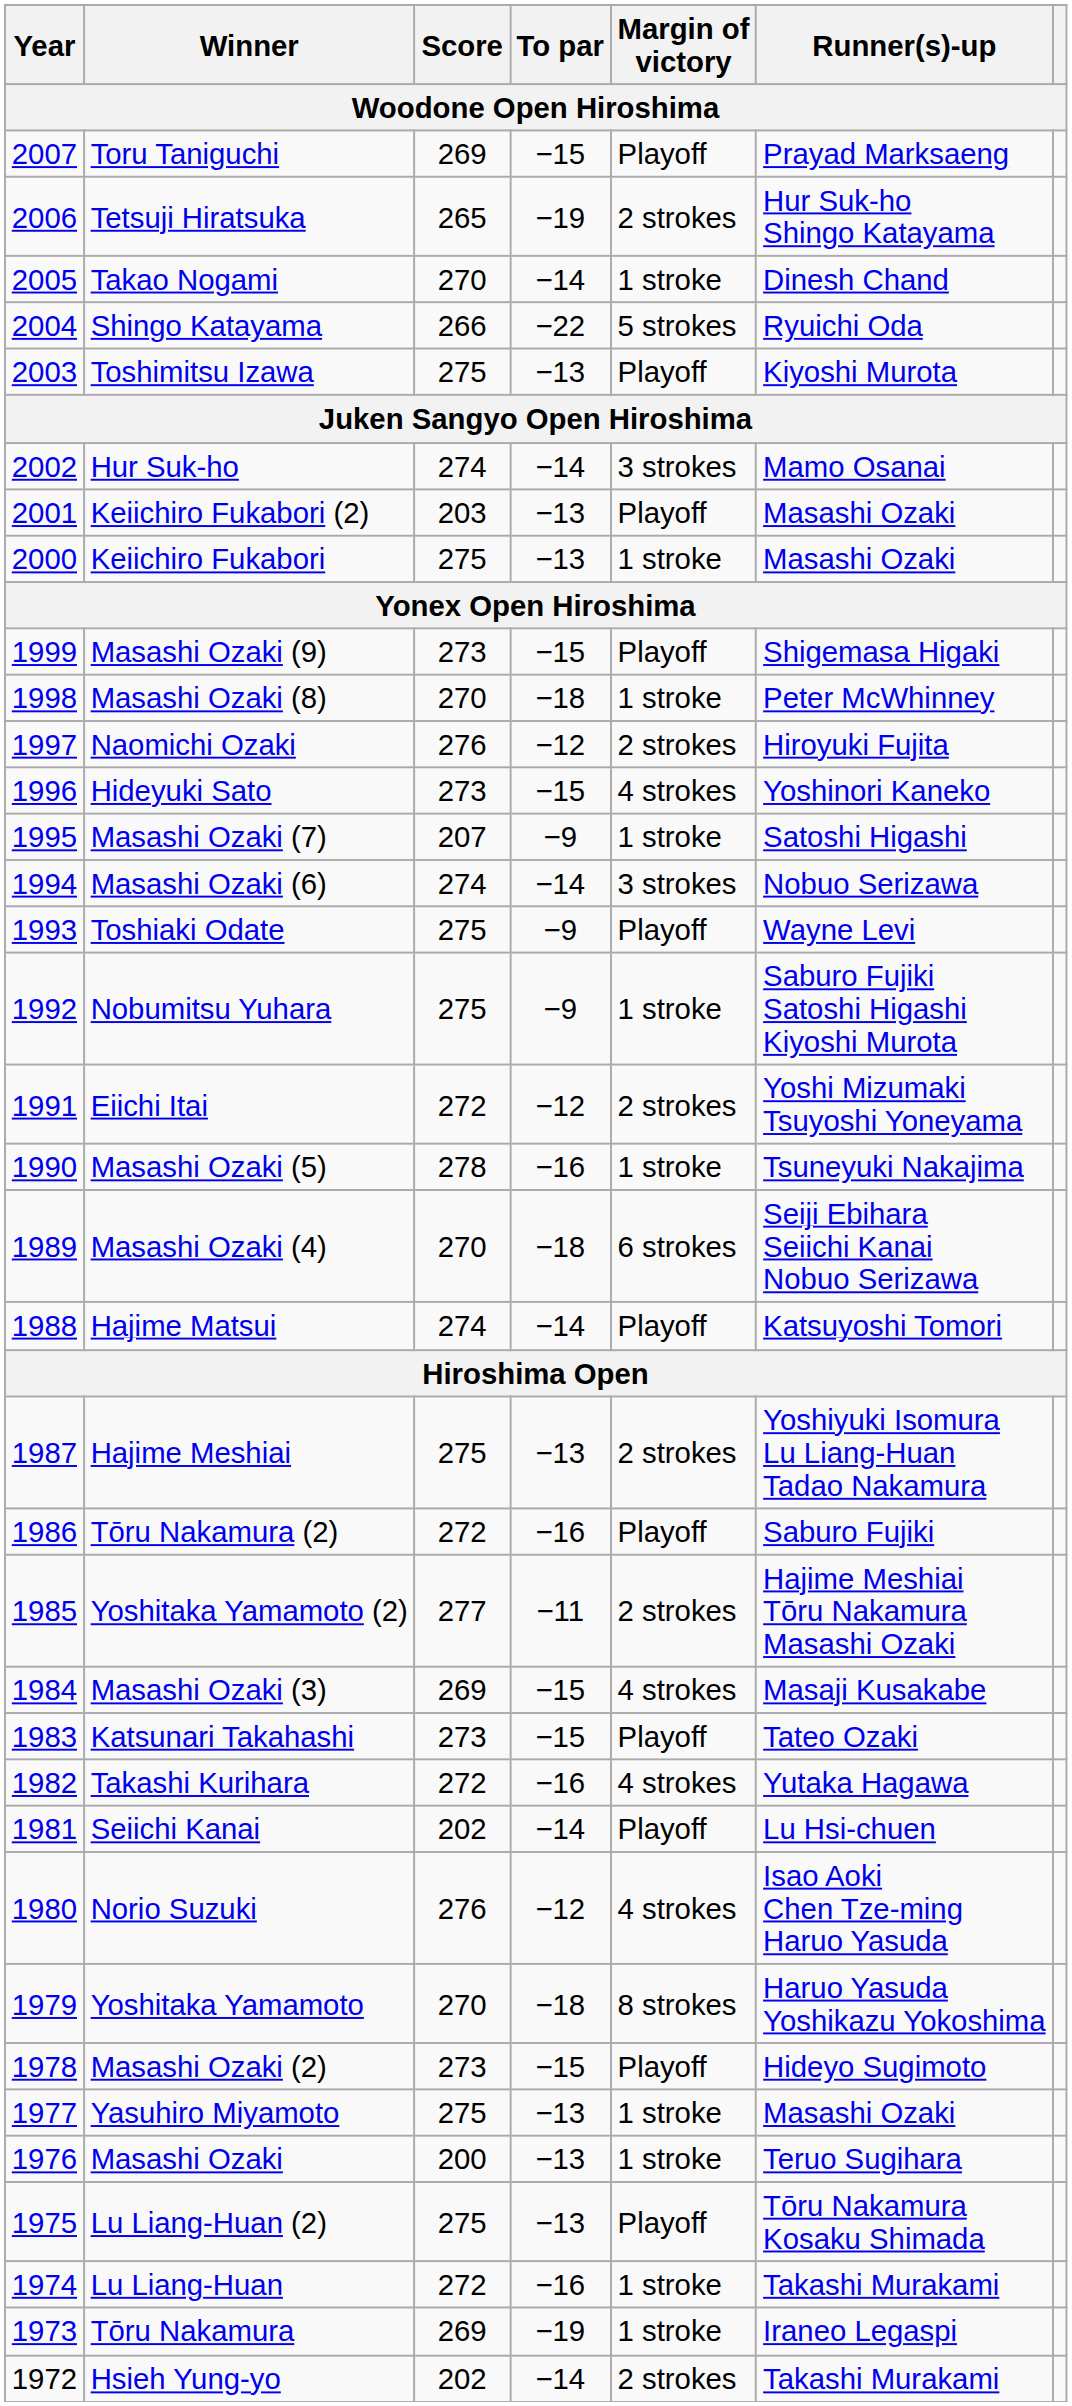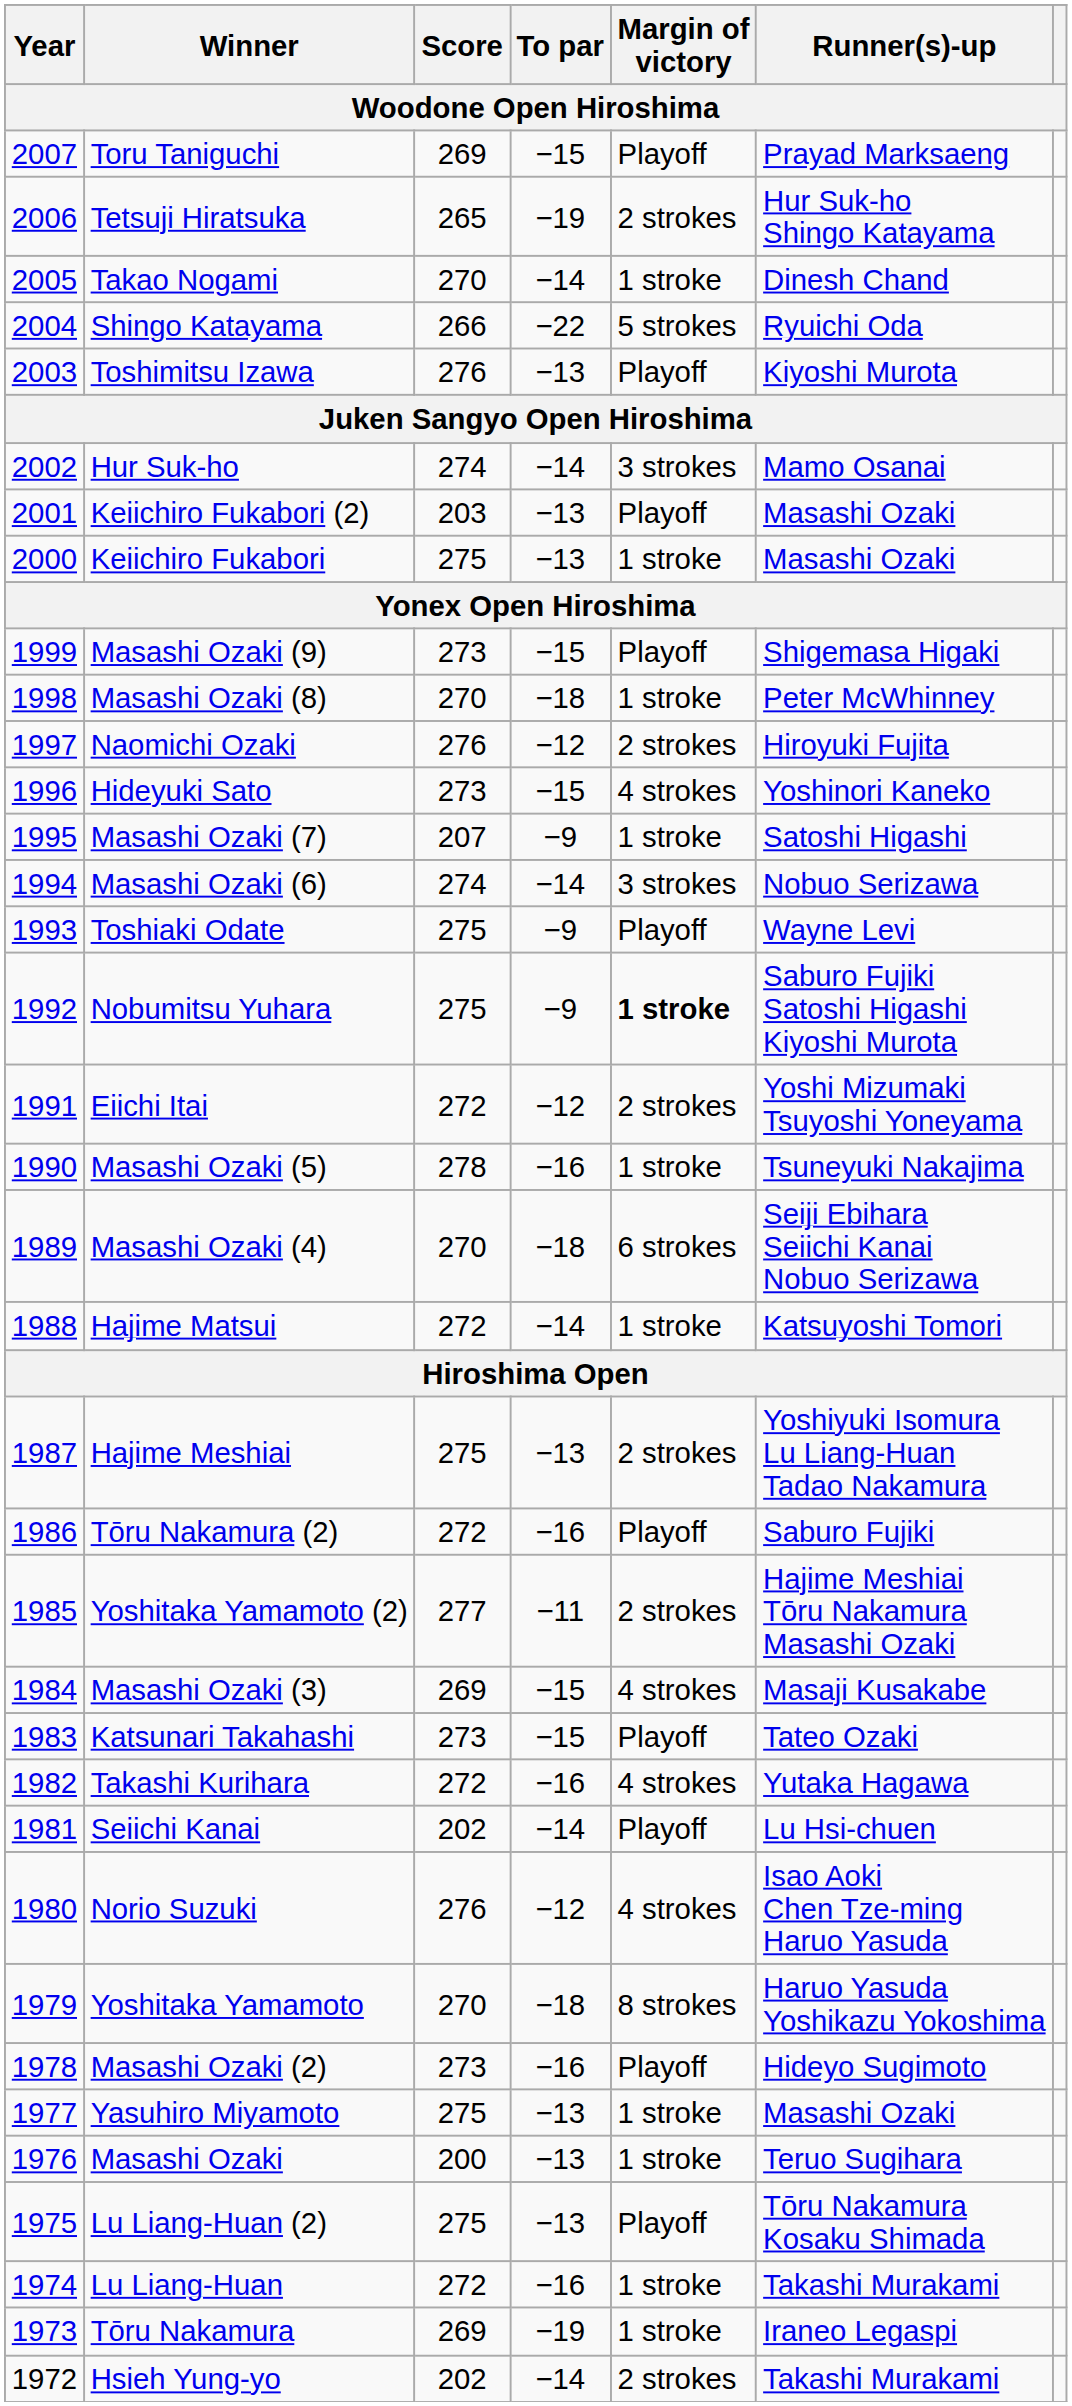 <table class=wikitable style="font-size:95%">
 <tr>
 <th>Year</th>
 <th>Winner</th>
 <th>Score</th>
 <th>To par</th>
 <th>Margin of<br>victory</th>
 <th>Runner(s)-up</th>
 <th></th>
 </tr>
 <tr>
 <th colspan=7>Woodone Open Hiroshima</th>
 </tr>
 <tr>
 <td><a href='#'>2007</a></td>
 <td> <a href='#'>Toru Taniguchi</a></td>
 <td align=center>269</td>
 <td align=center>−15</td>
 <td>Playoff</td>
 <td> <a href='#'>Prayad Marksaeng</a></td>
 <td></td>
 </tr>
 <tr>
 <td><a href='#'>2006</a></td>
 <td> <a href='#'>Tetsuji Hiratsuka</a></td>
 <td align=center>265</td>
 <td align=center>−19</td>
 <td>2 strokes</td>
 <td> <a href='#'>Hur Suk-ho</a><br> <a href='#'>Shingo Katayama</a></td>
 <td></td>
 </tr>
 <tr>
 <td><a href='#'>2005</a></td>
 <td> <a href='#'>Takao Nogami</a></td>
 <td align=center>270</td>
 <td align=center>−14</td>
 <td>1 stroke</td>
 <td> <a href='#'>Dinesh Chand</a></td>
 <td></td>
 </tr>
 <tr>
 <td><a href='#'>2004</a></td>
 <td> <a href='#'>Shingo Katayama</a></td>
 <td align=center>266</td>
 <td align=center>−22</td>
 <td>5 strokes</td>
 <td> <a href='#'>Ryuichi Oda</a></td>
 <td></td>
 </tr>
 <tr>
 <td><a href='#'>2003</a></td>
 <td> <a href='#'>Toshimitsu Izawa</a></td>
-<td align=center>275</td>
+<td align=center>276</td>
 <td align=center>−13</td>
 <td>Playoff</td>
 <td> <a href='#'>Kiyoshi Murota</a></td>
 <td></td>
 </tr>
 <tr>
 <th colspan=7>Juken Sangyo Open Hiroshima</th>
 </tr>
 <tr>
 <td><a href='#'>2002</a></td>
 <td> <a href='#'>Hur Suk-ho</a></td>
 <td align=center>274</td>
 <td align=center>−14</td>
 <td>3 strokes</td>
 <td> <a href='#'>Mamo Osanai</a></td>
 <td></td>
 </tr>
 <tr>
 <td><a href='#'>2001</a></td>
 <td> <a href='#'>Keiichiro Fukabori</a> (2)</td>
 <td align=center>203</td>
 <td align=center>−13</td>
 <td>Playoff</td>
 <td> <a href='#'>Masashi Ozaki</a></td>
 <td></td>
 </tr>
 <tr>
 <td><a href='#'>2000</a></td>
 <td> <a href='#'>Keiichiro Fukabori</a></td>
 <td align=center>275</td>
 <td align=center>−13</td>
 <td>1 stroke</td>
 <td> <a href='#'>Masashi Ozaki</a></td>
 <td></td>
 </tr>
 <tr>
 <th colspan=7>Yonex Open Hiroshima</th>
 </tr>
 <tr>
 <td><a href='#'>1999</a></td>
 <td> <a href='#'>Masashi Ozaki</a> (9)</td>
 <td align=center>273</td>
 <td align=center>−15</td>
 <td>Playoff</td>
 <td> <a href='#'>Shigemasa Higaki</a></td>
 <td></td>
 </tr>
 <tr>
 <td><a href='#'>1998</a></td>
 <td> <a href='#'>Masashi Ozaki</a> (8)</td>
 <td align=center>270</td>
 <td align=center>−18</td>
 <td>1 stroke</td>
 <td> <a href='#'>Peter McWhinney</a></td>
 <td></td>
 </tr>
 <tr>
 <td><a href='#'>1997</a></td>
 <td> <a href='#'>Naomichi Ozaki</a></td>
 <td align=center>276</td>
 <td align=center>−12</td>
 <td>2 strokes</td>
 <td> <a href='#'>Hiroyuki Fujita</a></td>
 <td></td>
 </tr>
 <tr>
 <td><a href='#'>1996</a></td>
 <td> <a href='#'>Hideyuki Sato</a></td>
 <td align=center>273</td>
 <td align=center>−15</td>
 <td>4 strokes</td>
 <td> <a href='#'>Yoshinori Kaneko</a></td>
 <td></td>
 </tr>
 <tr>
 <td><a href='#'>1995</a></td>
 <td> <a href='#'>Masashi Ozaki</a> (7)</td>
 <td align=center>207</td>
 <td align=center>−9</td>
 <td>1 stroke</td>
 <td> <a href='#'>Satoshi Higashi</a></td>
 <td></td>
 </tr>
 <tr>
 <td><a href='#'>1994</a></td>
 <td> <a href='#'>Masashi Ozaki</a> (6)</td>
 <td align=center>274</td>
 <td align=center>−14</td>
 <td>3 strokes</td>
 <td> <a href='#'>Nobuo Serizawa</a></td>
 <td></td>
 </tr>
 <tr>
 <td><a href='#'>1993</a></td>
 <td> <a href='#'>Toshiaki Odate</a></td>
 <td align=center>275</td>
 <td align=center>−9</td>
 <td>Playoff</td>
 <td> <a href='#'>Wayne Levi</a></td>
 <td></td>
 </tr>
 <tr>
 <td><a href='#'>1992</a></td>
 <td> <a href='#'>Nobumitsu Yuhara</a></td>
 <td align=center>275</td>
 <td align=center>−9</td>
-<td>1 stroke</td>
+<td><strong>1 stroke</strong></td>
 <td> <a href='#'>Saburo Fujiki</a><br> <a href='#'>Satoshi Higashi</a><br> <a href='#'>Kiyoshi Murota</a></td>
 <td></td>
 </tr>
 <tr>
 <td><a href='#'>1991</a></td>
 <td> <a href='#'>Eiichi Itai</a></td>
 <td align=center>272</td>
 <td align=center>−12</td>
 <td>2 strokes</td>
 <td> <a href='#'>Yoshi Mizumaki</a><br> <a href='#'>Tsuyoshi Yoneyama</a></td>
 <td></td>
 </tr>
 <tr>
 <td><a href='#'>1990</a></td>
 <td> <a href='#'>Masashi Ozaki</a> (5)</td>
 <td align=center>278</td>
 <td align=center>−16</td>
 <td>1 stroke</td>
 <td> <a href='#'>Tsuneyuki Nakajima</a></td>
 <td></td>
 </tr>
 <tr>
 <td><a href='#'>1989</a></td>
 <td> <a href='#'>Masashi Ozaki</a> (4)</td>
 <td align=center>270</td>
 <td align=center>−18</td>
 <td>6 strokes</td>
 <td> <a href='#'>Seiji Ebihara</a><br> <a href='#'>Seiichi Kanai</a><br> <a href='#'>Nobuo Serizawa</a></td>
 <td></td>
 </tr>
 <tr>
 <td><a href='#'>1988</a></td>
 <td> <a href='#'>Hajime Matsui</a></td>
-<td align=center>274</td>
+<td align=center>272</td>
 <td align=center>−14</td>
-<td>Playoff</td>
+<td>1 stroke</td>
 <td> <a href='#'>Katsuyoshi Tomori</a></td>
 <td></td>
 </tr>
 <tr>
 <th colspan=7>Hiroshima Open</th>
 </tr>
 <tr>
 <td><a href='#'>1987</a></td>
 <td> <a href='#'>Hajime Meshiai</a></td>
 <td align=center>275</td>
 <td align=center>−13</td>
 <td>2 strokes</td>
 <td> <a href='#'>Yoshiyuki Isomura</a><br> <a href='#'>Lu Liang-Huan</a><br> <a href='#'>Tadao Nakamura</a></td>
 <td></td>
 </tr>
 <tr>
 <td><a href='#'>1986</a></td>
 <td> <a href='#'>Tōru Nakamura</a> (2)</td>
 <td align=center>272</td>
 <td align=center>−16</td>
 <td>Playoff</td>
 <td> <a href='#'>Saburo Fujiki</a></td>
 <td></td>
 </tr>
 <tr>
 <td><a href='#'>1985</a></td>
 <td> <a href='#'>Yoshitaka Yamamoto</a> (2)</td>
 <td align=center>277</td>
 <td align=center>−11</td>
 <td>2 strokes</td>
 <td> <a href='#'>Hajime Meshiai</a><br> <a href='#'>Tōru Nakamura</a><br> <a href='#'>Masashi Ozaki</a></td>
 <td></td>
 </tr>
 <tr>
 <td><a href='#'>1984</a></td>
 <td> <a href='#'>Masashi Ozaki</a> (3)</td>
 <td align=center>269</td>
 <td align=center>−15</td>
 <td>4 strokes</td>
 <td> <a href='#'>Masaji Kusakabe</a></td>
 <td></td>
 </tr>
 <tr>
 <td><a href='#'>1983</a></td>
 <td> <a href='#'>Katsunari Takahashi</a></td>
 <td align=center>273</td>
 <td align=center>−15</td>
 <td>Playoff</td>
 <td> <a href='#'>Tateo Ozaki</a></td>
 <td></td>
 </tr>
 <tr>
 <td><a href='#'>1982</a></td>
 <td> <a href='#'>Takashi Kurihara</a></td>
 <td align=center>272</td>
 <td align=center>−16</td>
 <td>4 strokes</td>
 <td> <a href='#'>Yutaka Hagawa</a></td>
 <td></td>
 </tr>
 <tr>
 <td><a href='#'>1981</a></td>
 <td> <a href='#'>Seiichi Kanai</a></td>
 <td align=center>202</td>
 <td align=center>−14</td>
 <td>Playoff</td>
 <td> <a href='#'>Lu Hsi-chuen</a></td>
 <td></td>
 </tr>
 <tr>
 <td><a href='#'>1980</a></td>
 <td> <a href='#'>Norio Suzuki</a></td>
 <td align=center>276</td>
 <td align=center>−12</td>
 <td>4 strokes</td>
 <td> <a href='#'>Isao Aoki</a><br> <a href='#'>Chen Tze-ming</a><br> <a href='#'>Haruo Yasuda</a></td>
 <td></td>
 </tr>
 <tr>
 <td><a href='#'>1979</a></td>
 <td> <a href='#'>Yoshitaka Yamamoto</a></td>
 <td align=center>270</td>
 <td align=center>−18</td>
 <td>8 strokes</td>
 <td> <a href='#'>Haruo Yasuda</a><br> <a href='#'>Yoshikazu Yokoshima</a></td>
 <td></td>
 </tr>
 <tr>
 <td><a href='#'>1978</a></td>
 <td> <a href='#'>Masashi Ozaki</a> (2)</td>
 <td align=center>273</td>
-<td align=center>−15</td>
+<td align=center>−16</td>
 <td>Playoff</td>
 <td> <a href='#'>Hideyo Sugimoto</a></td>
 <td></td>
 </tr>
 <tr>
 <td><a href='#'>1977</a></td>
 <td> <a href='#'>Yasuhiro Miyamoto</a></td>
 <td align=center>275</td>
 <td align=center>−13</td>
 <td>1 stroke</td>
 <td> <a href='#'>Masashi Ozaki</a></td>
 <td></td>
 </tr>
 <tr>
 <td><a href='#'>1976</a></td>
 <td> <a href='#'>Masashi Ozaki</a></td>
 <td align=center>200</td>
 <td align=center>−13</td>
 <td>1 stroke</td>
 <td> <a href='#'>Teruo Sugihara</a></td>
 <td></td>
 </tr>
 <tr>
 <td><a href='#'>1975</a></td>
 <td> <a href='#'>Lu Liang-Huan</a> (2)</td>
 <td align=center>275</td>
 <td align=center>−13</td>
 <td>Playoff</td>
 <td> <a href='#'>Tōru Nakamura</a><br> <a href='#'>Kosaku Shimada</a></td>
 <td></td>
 </tr>
 <tr>
 <td><a href='#'>1974</a></td>
 <td> <a href='#'>Lu Liang-Huan</a></td>
 <td align=center>272</td>
 <td align=center>−16</td>
 <td>1 stroke</td>
 <td> <a href='#'>Takashi Murakami</a></td>
 <td></td>
 </tr>
 <tr>
 <td><a href='#'>1973</a></td>
 <td> <a href='#'>Tōru Nakamura</a></td>
 <td align=center>269</td>
 <td align=center>−19</td>
 <td>1 stroke</td>
 <td> <a href='#'>Iraneo Legaspi</a></td>
 <td></td>
 </tr>
 <tr>
 <td>1972</td>
 <td> <a href='#'>Hsieh Yung-yo</a></td>
 <td align=center>202</td>
 <td align=center>−14</td>
 <td>2 strokes</td>
 <td> <a href='#'>Takashi Murakami</a></td>
 <td></td>
 </tr>
 </table>
